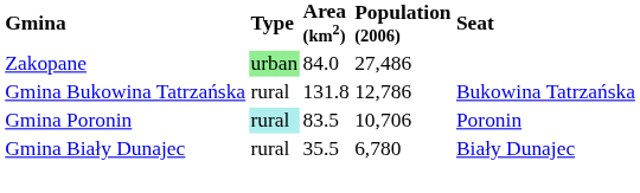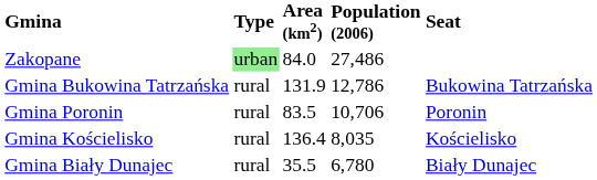 <table>
 <tr>
 <td><strong>Gmina</strong></td>
 <td><strong>Type</strong></td>
 <td><strong>Area<br><small>(km<sup>2</sup>)</small></strong></td>
 <td><strong>Population<br><small>(2006)</small></strong></td>
 <td><strong>Seat</strong></td>
 </tr>
 <tr>
 <td><a href='#'>Zakopane</a></td>
 <td style="background: lightgreen;">urban</td>
 <td>84.0</td>
 <td>27,486</td>
 <td> </td>
 </tr>
 <tr>
 <td><a href='#'>Gmina Bukowina Tatrzańska</a></td>
 <td>rural</td>
-<td>131.8</td>
+<td>131.9</td>
 <td>12,786</td>
 <td><a href='#'>Bukowina Tatrzańska</a></td>
 </tr>
 <tr>
 <td><a href='#'>Gmina Poronin</a></td>
-<td style="background: paleturquoise;">rural</td>
+<td>rural</td>
 <td>83.5</td>
 <td>10,706</td>
 <td><a href='#'>Poronin</a></td>
+</tr>
+<tr>
+<td><a href='#'>Gmina Kościelisko</a></td>
+<td>rural</td>
+<td>136.4</td>
+<td>8,035</td>
+<td><a href='#'>Kościelisko</a></td>
 </tr>
 <tr>
 <td><a href='#'>Gmina Biały Dunajec</a></td>
 <td>rural</td>
 <td>35.5</td>
 <td>6,780</td>
 <td><a href='#'>Biały Dunajec</a></td>
 </tr>
 <tr>
 </tr>
 </table>
